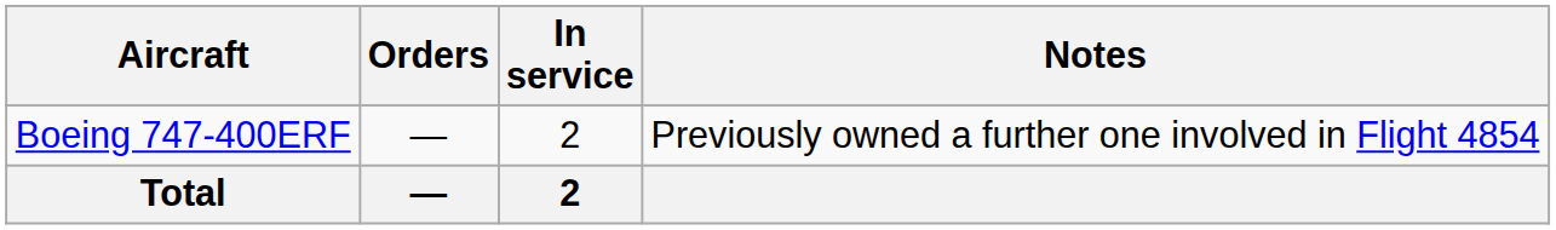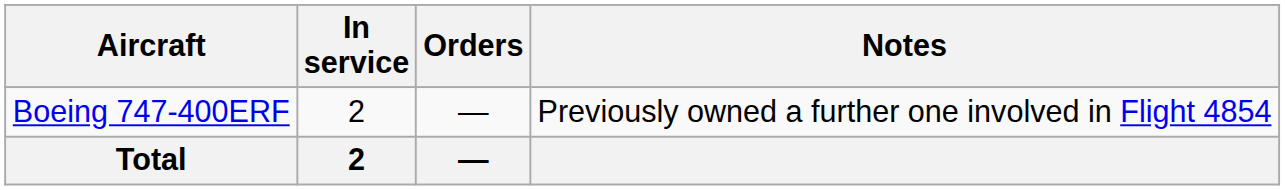 <table class="wikitable" style="margin:0.5em auto;text-align:center">
 <tr>
 <th>Aircraft</th>
+<th>In <br> service</th>
 <th>Orders</th>
-<th>In <br> service</th>
 <th>Notes</th>
 </tr>
 <tr>
 <td><a href='#'>Boeing 747-400ERF</a></td>
+<td>2</td>
 <td>—</td>
-<td>2</td>
 <td>Previously owned a further one involved in <a href='#'>Flight 4854</a></td>
 </tr>
 <tr>
 <th>Total</th>
+<th>2</th>
 <th>—</th>
-<th>2</th>
 <th></th>
 </tr>
 </table>
